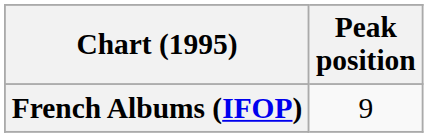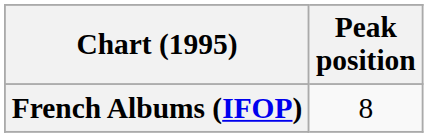 <table class="wikitable plainrowheaders" style="text-align:center">
 <tr>
 <th scope="col">Chart (1995)</th>
 <th scope="col">Peak<br>position</th>
 </tr>
 <tr>
 <th scope="row">French Albums (<a href='#'>IFOP</a>)</th>
-<td>9</td>
+<td>8</td>
 </tr>
 </table>
